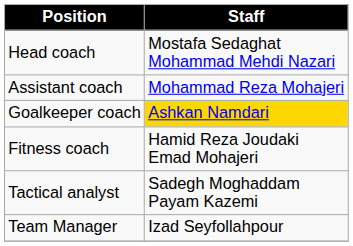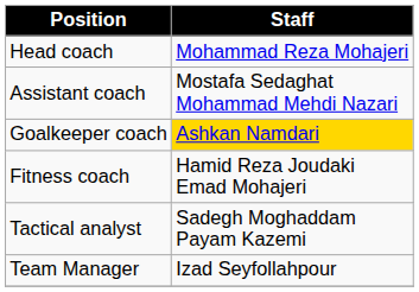 <table class="wikitable">
 <tr>
 <th style="color:white; background:#000000;">Position</th>
 <th style="color:white; background:#000000;">Staff</th>
 </tr>
 <tr>
 <td>Head coach</td>
-<td> Mostafa Sedaghat<br> <a href='#'>Mohammad Mehdi Nazari</a></td>
+<td> <a href='#'>Mohammad Reza Mohajeri</a></td>
 </tr>
 <tr>
 <td>Assistant coach</td>
-<td> <a href='#'>Mohammad Reza Mohajeri</a></td>
+<td> Mostafa Sedaghat<br> <a href='#'>Mohammad Mehdi Nazari</a></td>
 </tr>
 <tr>
 <td>Goalkeeper coach</td>
 <td style="background: gold;"> <a href='#'>Ashkan Namdari</a></td>
 </tr>
 <tr>
 <td>Fitness coach</td>
 <td> Hamid Reza Joudaki<br> Emad Mohajeri</td>
 </tr>
 <tr>
 <td>Tactical analyst</td>
 <td> Sadegh Moghaddam<br> Payam Kazemi</td>
 </tr>
 <tr>
 <td>Team Manager</td>
 <td> Izad Seyfollahpour</td>
 </tr>
 <tr>
 </tr>
 </table>
